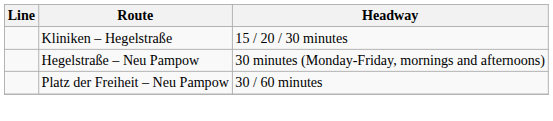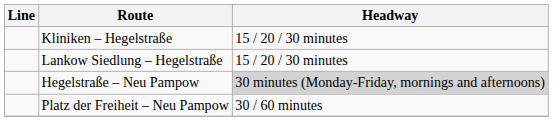 <table class="wikitable" style="text-align:center;">
 <tr>
 <th>Line</th>
 <th>Route</th>
 <th>Headway</th>
 </tr>
 <tr>
 <td></td>
 <td style="text-align:left;">Kliniken – Hegelstraße</td>
 <td style="text-align:left;">15 / 20 / 30 minutes</td>
 </tr>
 <tr>
 <td></td>
+<td style="text-align:left;">Lankow Siedlung – Hegelstraße</td>
+<td style="text-align:left;">15 / 20 / 30 minutes</td>
+</tr>
+<tr>
+<td></td>
 <td style="text-align:left;">Hegelstraße – Neu Pampow</td>
-<td style="text-align:left;">30 minutes (Monday-Friday, mornings and afternoons)</td>
+<td style="background: lightgrey; text-align:left;">30 minutes (Monday-Friday, mornings and afternoons)</td>
 </tr>
 <tr>
 <td></td>
 <td style="text-align:left;">Platz der Freiheit – Neu Pampow</td>
 <td style="text-align:left;">30 / 60 minutes</td>
 </tr>
 <tr>
 </tr>
 </table>
